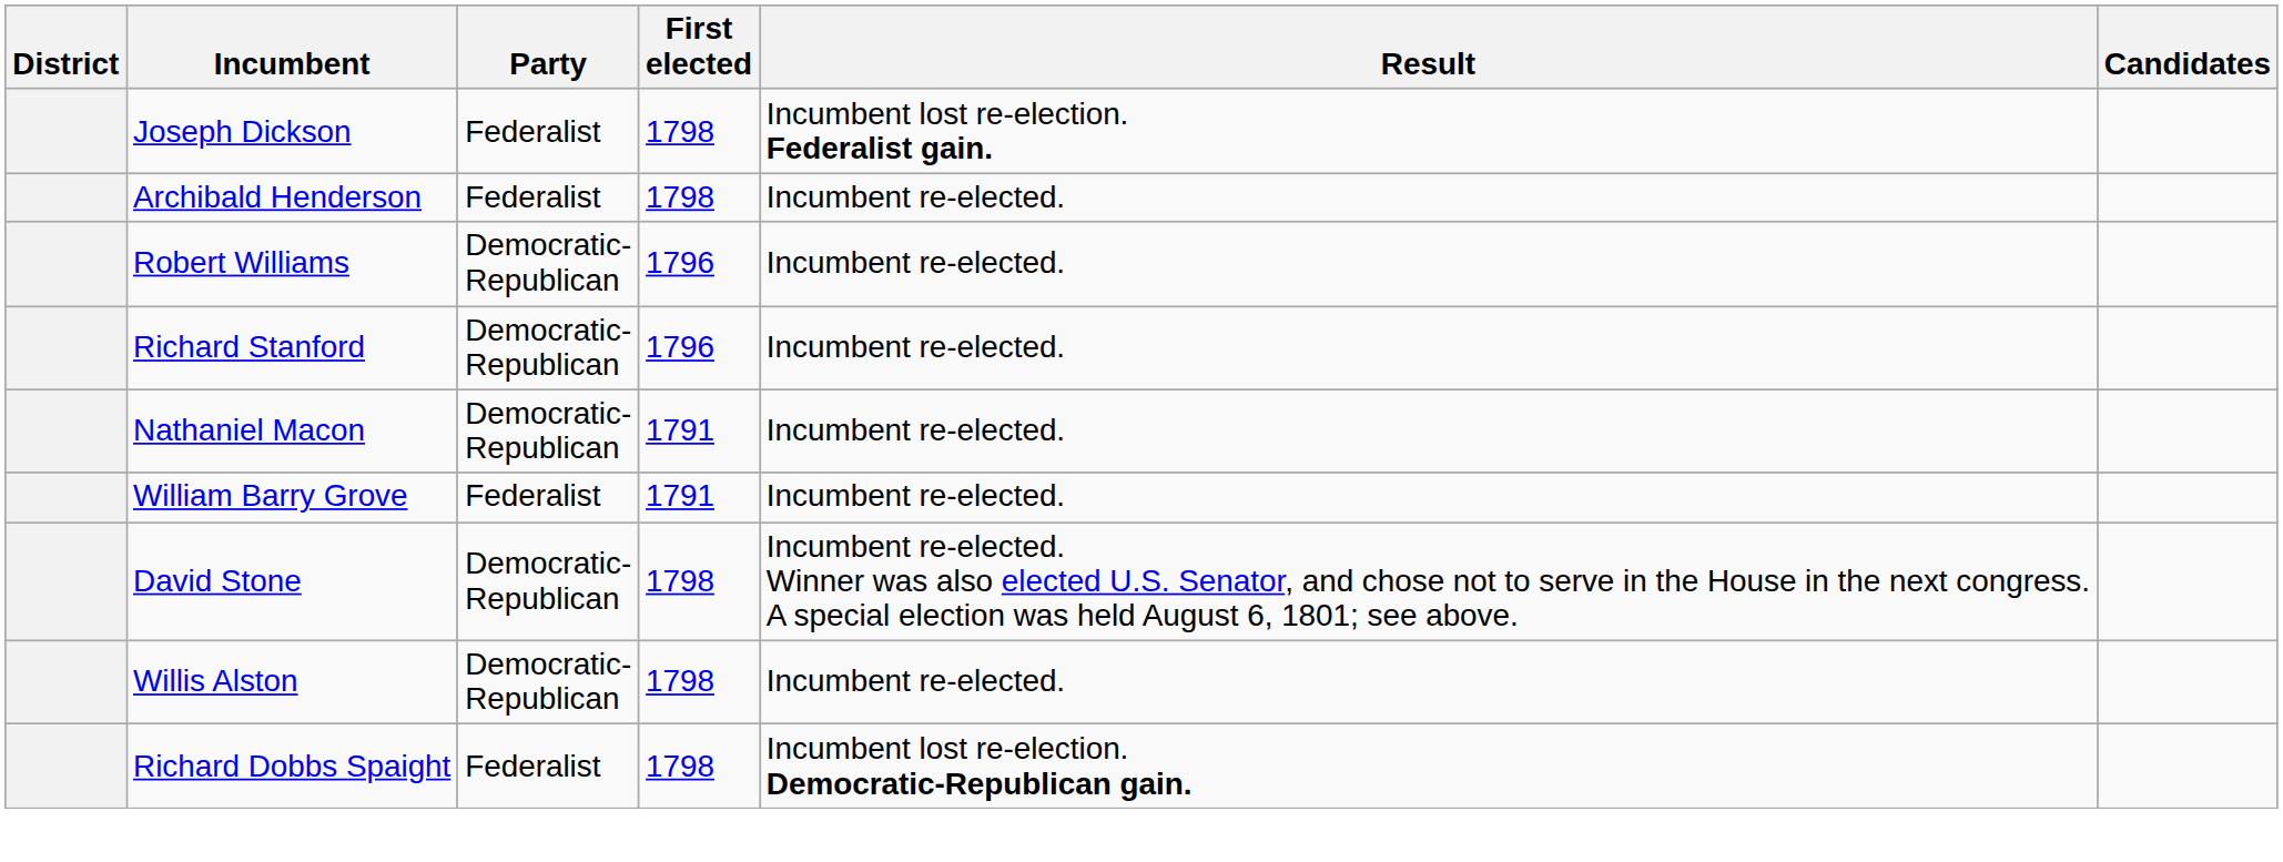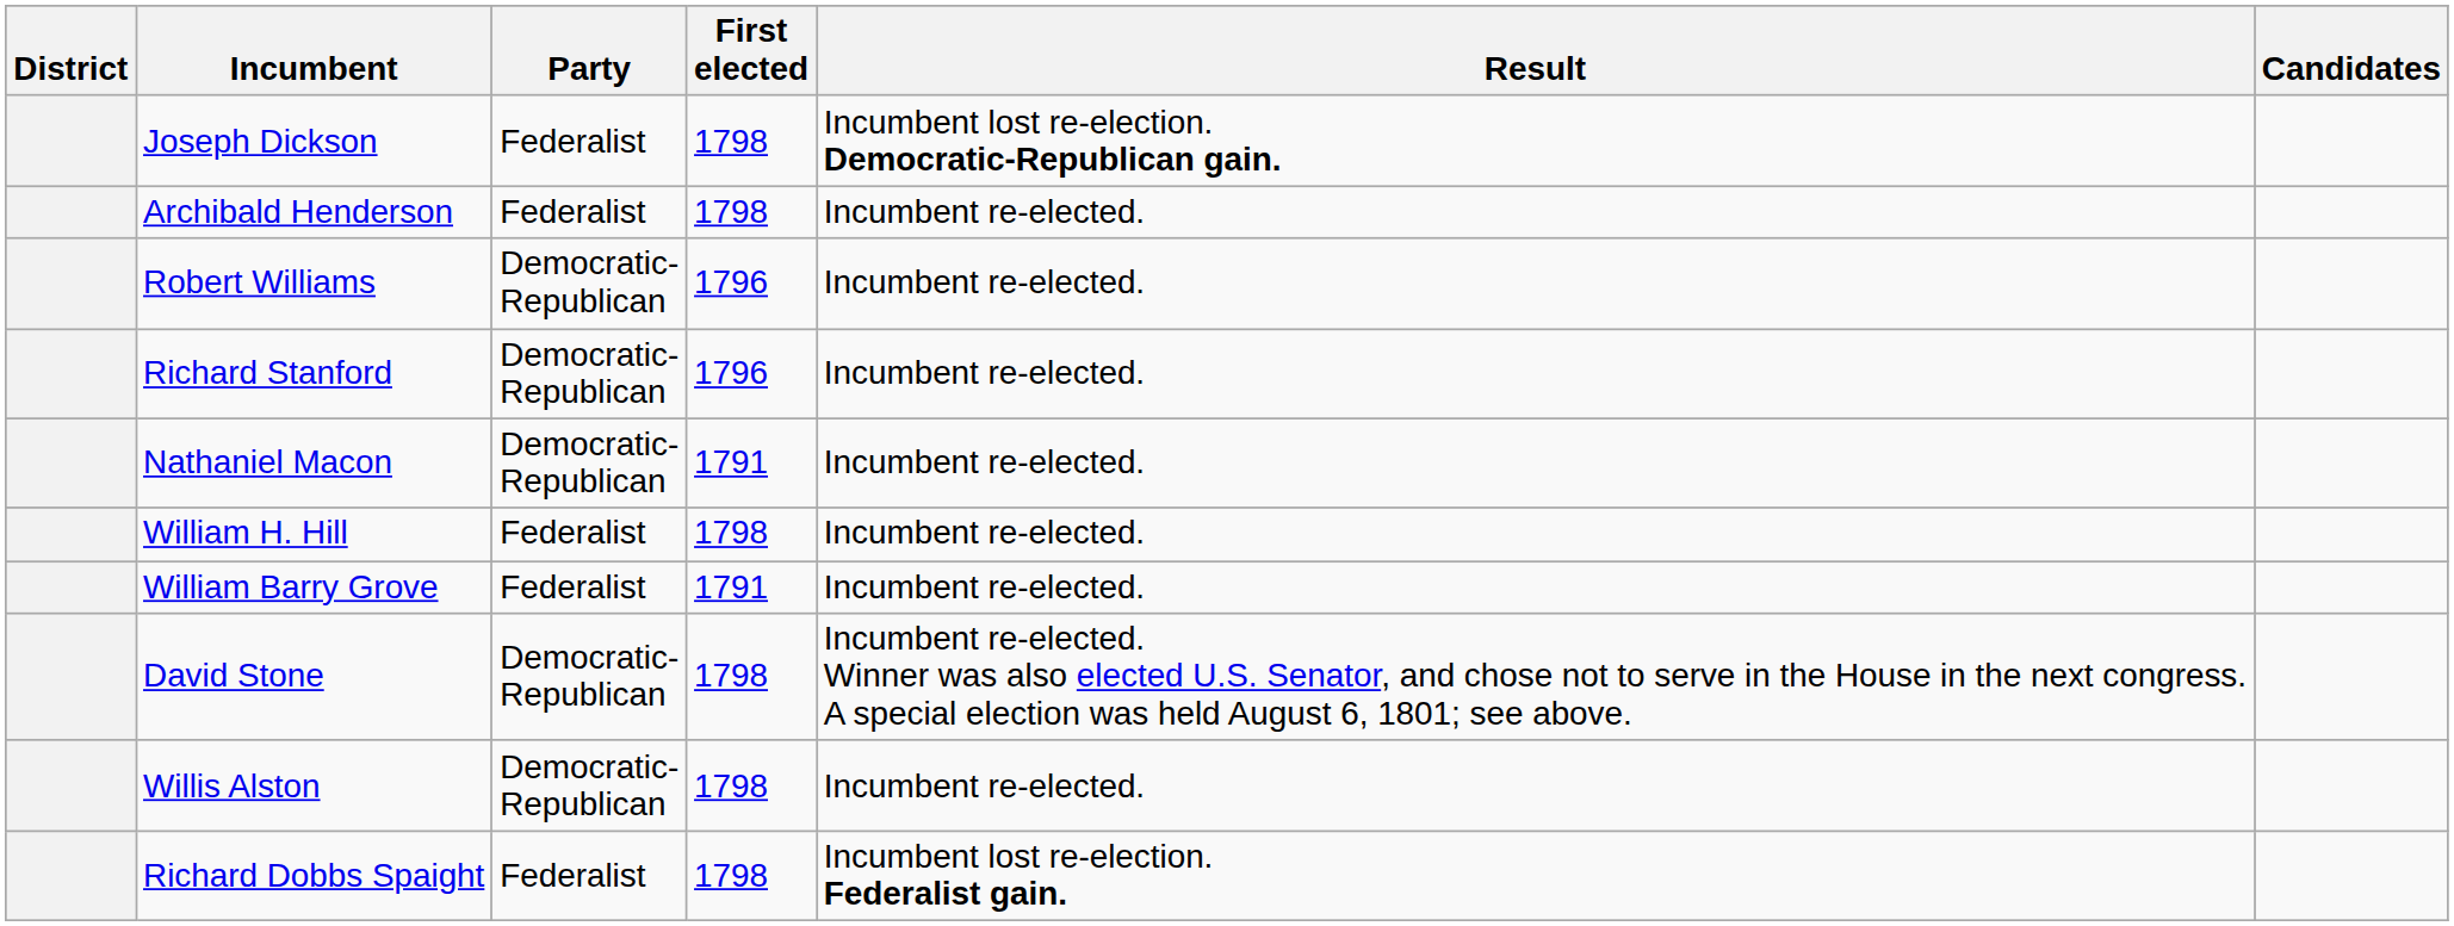 <table class=wikitable>
 <tr valign=bottom>
 <th>District</th>
 <th>Incumbent</th>
 <th>Party</th>
 <th>First<br>elected</th>
 <th>Result</th>
 <th>Candidates</th>
 </tr>
 <tr>
 <th></th>
 <td><a href='#'>Joseph Dickson</a></td>
 <td>Federalist</td>
 <td><a href='#'>1798</a></td>
-<td>Incumbent lost re-election.<br><strong>Federalist gain.</strong></td>
+<td>Incumbent lost re-election.<br><strong>Democratic-Republican gain.</strong></td>
 <td nowrap></td>
 </tr>
 <tr>
 <th></th>
 <td><a href='#'>Archibald Henderson</a></td>
 <td>Federalist</td>
 <td><a href='#'>1798</a></td>
 <td>Incumbent re-elected.</td>
 <td nowrap></td>
 </tr>
 <tr>
 <th></th>
 <td><a href='#'>Robert Williams</a></td>
 <td>Democratic-<br>Republican</td>
 <td><a href='#'>1796</a></td>
 <td>Incumbent re-elected.</td>
 <td nowrap></td>
 </tr>
 <tr>
 <th></th>
 <td><a href='#'>Richard Stanford</a></td>
 <td>Democratic-<br>Republican</td>
 <td><a href='#'>1796</a></td>
 <td>Incumbent re-elected.</td>
 <td nowrap></td>
 </tr>
 <tr>
 <th></th>
 <td><a href='#'>Nathaniel Macon</a></td>
 <td>Democratic-<br>Republican</td>
 <td><a href='#'>1791</a></td>
 <td>Incumbent re-elected.</td>
 <td nowrap></td>
 </tr>
 <tr>
 <th></th>
+<td><a href='#'>William H. Hill</a></td>
+<td>Federalist</td>
+<td><a href='#'>1798</a></td>
+<td>Incumbent re-elected.</td>
+<td nowrap></td>
+</tr>
+<tr>
+<th></th>
 <td><a href='#'>William Barry Grove</a></td>
 <td>Federalist</td>
 <td><a href='#'>1791</a></td>
 <td>Incumbent re-elected.</td>
 <td nowrap></td>
 </tr>
 <tr>
 <th></th>
 <td><a href='#'>David Stone</a></td>
 <td>Democratic-<br>Republican</td>
 <td><a href='#'>1798</a></td>
 <td>Incumbent re-elected.<br>Winner was also <a href='#'>elected U.S. Senator</a>, and chose not to serve in the House in the next congress.<br>A special election was held August 6, 1801; see above.</td>
 <td nowrap></td>
 </tr>
 <tr>
 <th></th>
 <td><a href='#'>Willis Alston</a></td>
 <td>Democratic-<br>Republican</td>
 <td><a href='#'>1798</a></td>
 <td>Incumbent re-elected.</td>
 <td nowrap></td>
 </tr>
 <tr>
 <th></th>
 <td><a href='#'>Richard Dobbs Spaight</a></td>
 <td>Federalist</td>
 <td><a href='#'>1798</a></td>
-<td>Incumbent lost re-election.<br><strong>Democratic-Republican gain.</strong></td>
+<td>Incumbent lost re-election.<br><strong>Federalist gain.</strong></td>
 <td nowrap></td>
 </tr>
 </table>
